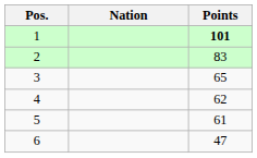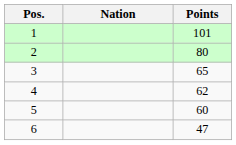 <table class="wikitable gauche" cellspacing="1" style="width:300px;">
 <tr style="background:#efefef; text-align:center;">
 <th style="width:70px;">Pos.</th>
 <th>Nation</th>
 <th style="width:70px;">Points</th>
 </tr>
 <tr style="vertical-align:top; text-align:center; background:#ccffcc;">
 <td>1</td>
 <td style="text-align:left;"></td>
-<td><strong>101</strong></td>
+<td>101</td>
 </tr>
 <tr style="vertical-align:top; text-align:center; background:#ccffcc;">
 <td>2</td>
 <td style="text-align:left;"></td>
-<td>83</td>
+<td>80</td>
 </tr>
 <tr style="vertical-align:top; text-align:center;">
 <td>3</td>
 <td style="text-align:left;"></td>
 <td>65</td>
 </tr>
 <tr style="vertical-align:top; text-align:center;">
 <td>4</td>
 <td style="text-align:left;"></td>
 <td>62</td>
 </tr>
 <tr style="vertical-align:top; text-align:center;">
 <td>5</td>
 <td style="text-align:left;"></td>
-<td>61</td>
+<td>60</td>
 </tr>
 <tr style="vertical-align:top; text-align:center;">
 <td>6</td>
 <td style="text-align:left;"></td>
 <td>47</td>
 </tr>
 </table>
